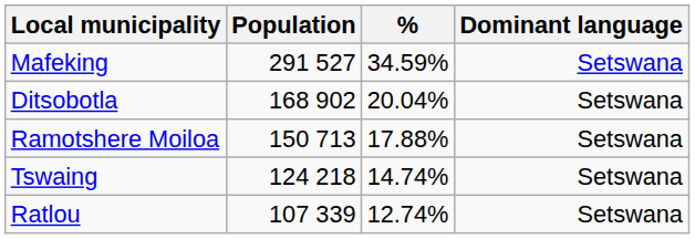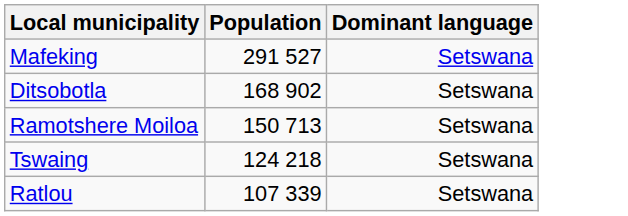 <table class="wikitable" style="font-size: 95%; text-align: right">
 <tr>
 <th>Local municipality</th>
 <th>Population</th>
-<th>%</th>
 <th>Dominant language</th>
 </tr>
 <tr>
 <td align=left><a href='#'>Mafeking</a></td>
 <td>291 527</td>
-<td>34.59%</td>
 <td><a href='#'>Setswana</a></td>
 </tr>
 <tr>
 <td align=left><a href='#'>Ditsobotla</a></td>
 <td>168 902</td>
-<td>20.04%</td>
 <td>Setswana</td>
 </tr>
 <tr>
 <td align=left><a href='#'>Ramotshere Moiloa</a></td>
 <td>150 713</td>
-<td>17.88%</td>
 <td>Setswana</td>
 </tr>
 <tr>
 <td align=left><a href='#'>Tswaing</a></td>
 <td>124 218</td>
-<td>14.74%</td>
 <td>Setswana</td>
 </tr>
 <tr>
 <td align=left><a href='#'>Ratlou</a></td>
 <td>107 339</td>
-<td>12.74%</td>
 <td>Setswana</td>
 </tr>
 </table>
